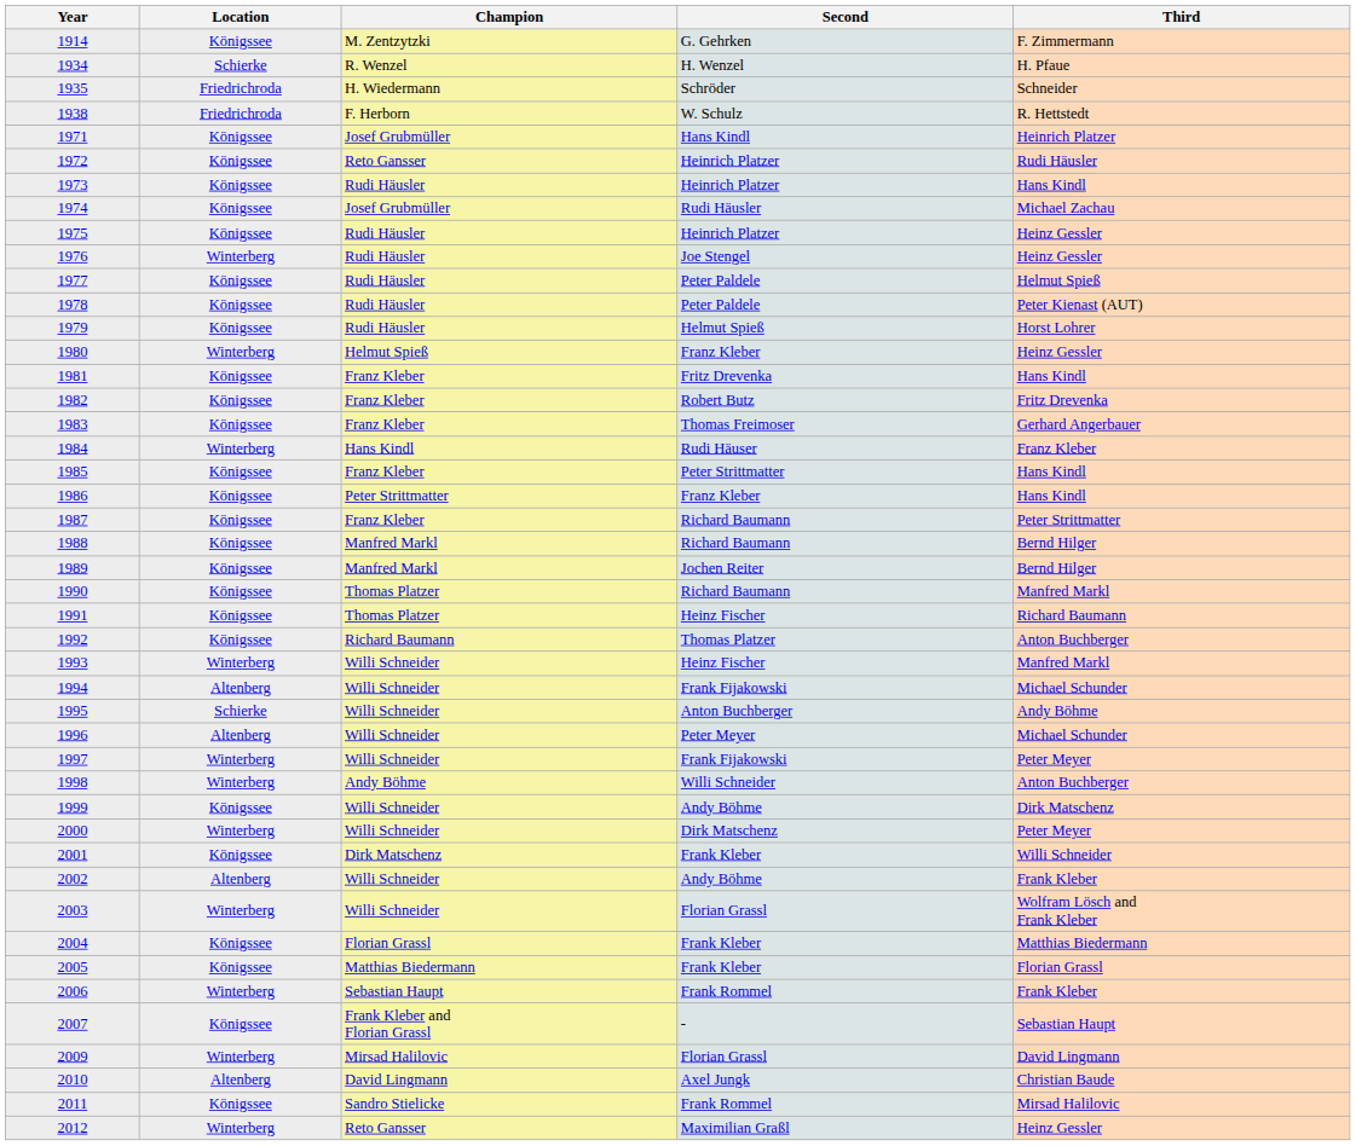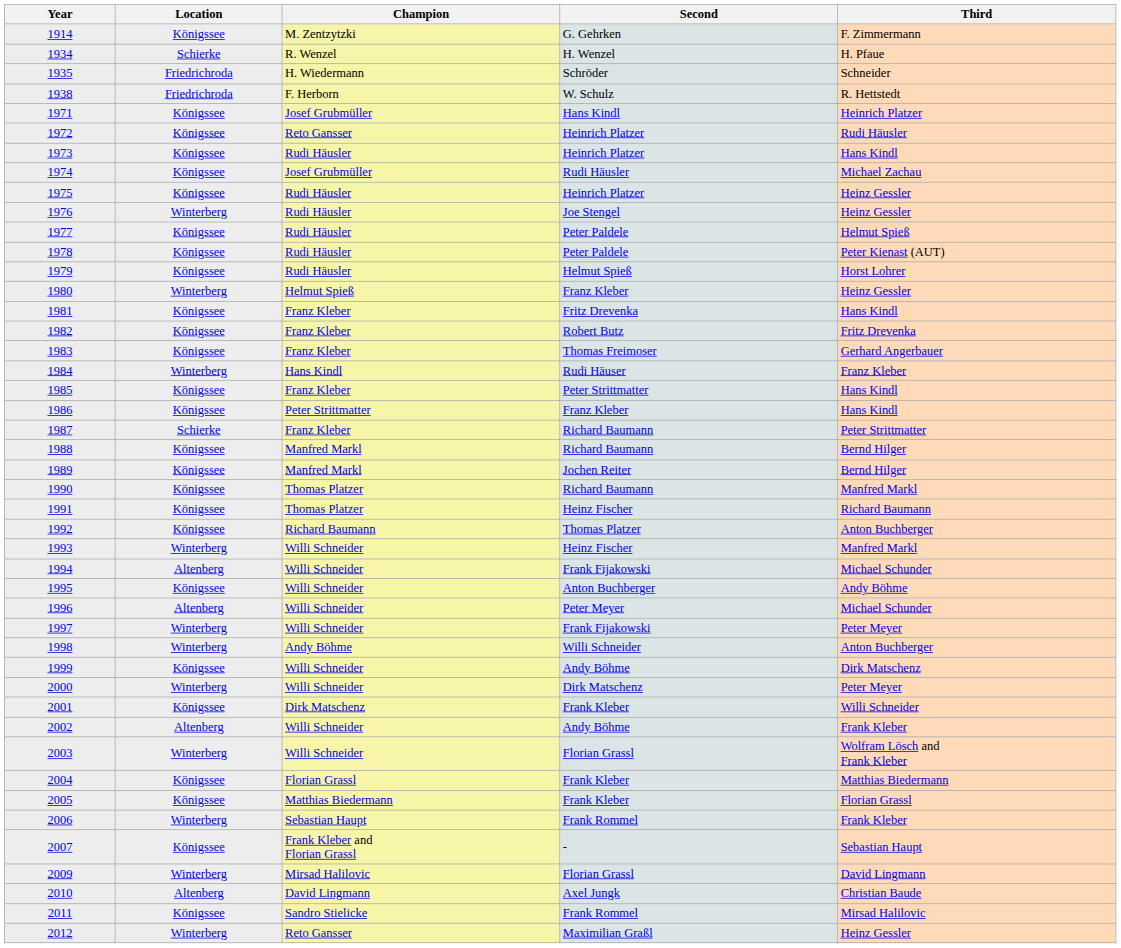 <table class="wikitable" style=" width:90%;">
 <tr style="background-color:#EDEDED;">
 <th class="hintergrundfarbe6" style="width:10%;">Year</th>
 <th class="hintergrundfarbe6"  style="width:15%;">Location</th>
 <th bgcolor=gold style="width:25%;">Champion</th>
 <th bgcolor=silver style="width:25%;">Second</th>
 <th bgcolor="#CC9966" style="width:25%;">Third</th>
 </tr>
 <tr>
 <td align="center" bgcolor="#EDEDED"><a href='#'>1914</a></td>
 <td align="center" bgcolor="#EDEDED"><a href='#'>Königssee</a></td>
 <td bgcolor="#F7F6A8">M. Zentzytzki</td>
 <td bgcolor="#DCE5E5">G. Gehrken</td>
 <td bgcolor="#FFDAB9">F. Zimmermann</td>
 </tr>
 <tr>
 <td align="center" bgcolor="#EDEDED"><a href='#'>1934</a></td>
 <td align="center" bgcolor="#EDEDED"><a href='#'>Schierke</a></td>
 <td bgcolor="#F7F6A8">R. Wenzel</td>
 <td bgcolor="#DCE5E5">H. Wenzel</td>
 <td bgcolor="#FFDAB9">H. Pfaue</td>
 </tr>
 <tr>
 <td align="center" bgcolor="#EDEDED"><a href='#'>1935</a></td>
 <td align="center" bgcolor="#EDEDED"><a href='#'>Friedrichroda</a></td>
 <td bgcolor="#F7F6A8">H. Wiedermann</td>
 <td bgcolor="#DCE5E5">Schröder</td>
 <td bgcolor="#FFDAB9">Schneider</td>
 </tr>
 <tr>
 <td align="center" bgcolor="#EDEDED"><a href='#'>1938</a></td>
 <td align="center" bgcolor="#EDEDED"><a href='#'>Friedrichroda</a></td>
 <td bgcolor="#F7F6A8">F. Herborn</td>
 <td bgcolor="#DCE5E5">W. Schulz</td>
 <td bgcolor="#FFDAB9">R. Hettstedt</td>
 </tr>
 <tr>
 <td align="center" bgcolor="#EDEDED"><a href='#'>1971</a></td>
 <td align="center" bgcolor="#EDEDED"><a href='#'>Königssee</a></td>
 <td bgcolor="#F7F6A8"><a href='#'>Josef Grubmüller</a></td>
 <td bgcolor="#DCE5E5"><a href='#'>Hans Kindl</a></td>
 <td bgcolor="#FFDAB9"><a href='#'>Heinrich Platzer</a></td>
 </tr>
 <tr>
 <td align="center" bgcolor="#EDEDED"><a href='#'>1972</a></td>
 <td align="center" bgcolor="#EDEDED"><a href='#'>Königssee</a></td>
 <td bgcolor="#F7F6A8"><a href='#'>Reto Gansser</a></td>
 <td bgcolor="#DCE5E5"><a href='#'>Heinrich Platzer</a></td>
 <td bgcolor="#FFDAB9"><a href='#'>Rudi Häusler</a></td>
 </tr>
 <tr>
 <td align="center" bgcolor="#EDEDED"><a href='#'>1973</a></td>
 <td align="center" bgcolor="#EDEDED"><a href='#'>Königssee</a></td>
 <td bgcolor="#F7F6A8"><a href='#'>Rudi Häusler</a></td>
 <td bgcolor="#DCE5E5"><a href='#'>Heinrich Platzer</a></td>
 <td bgcolor="#FFDAB9"><a href='#'>Hans Kindl</a></td>
 </tr>
 <tr>
 <td align="center" bgcolor="#EDEDED"><a href='#'>1974</a></td>
 <td align="center" bgcolor="#EDEDED"><a href='#'>Königssee</a></td>
 <td bgcolor="#F7F6A8"><a href='#'>Josef Grubmüller</a></td>
 <td bgcolor="#DCE5E5"><a href='#'>Rudi Häusler</a></td>
 <td bgcolor="#FFDAB9"><a href='#'>Michael Zachau</a></td>
 </tr>
 <tr>
 <td align="center" bgcolor="#EDEDED"><a href='#'>1975</a></td>
 <td align="center" bgcolor="#EDEDED"><a href='#'>Königssee</a></td>
 <td bgcolor="#F7F6A8"><a href='#'>Rudi Häusler</a></td>
 <td bgcolor="#DCE5E5"><a href='#'>Heinrich Platzer</a></td>
 <td bgcolor="#FFDAB9"><a href='#'>Heinz Gessler</a></td>
 </tr>
 <tr>
 <td align="center" bgcolor="#EDEDED"><a href='#'>1976</a></td>
 <td align="center" bgcolor="#EDEDED"><a href='#'>Winterberg</a></td>
 <td bgcolor="#F7F6A8"><a href='#'>Rudi Häusler</a></td>
 <td bgcolor="#DCE5E5"><a href='#'>Joe Stengel</a></td>
 <td bgcolor="#FFDAB9"><a href='#'>Heinz Gessler</a></td>
 </tr>
 <tr>
 <td align="center" bgcolor="#EDEDED"><a href='#'>1977</a></td>
 <td align="center" bgcolor="#EDEDED"><a href='#'>Königssee</a></td>
 <td bgcolor="#F7F6A8"><a href='#'>Rudi Häusler</a></td>
 <td bgcolor="#DCE5E5"><a href='#'>Peter Paldele</a></td>
 <td bgcolor="#FFDAB9"><a href='#'>Helmut Spieß</a></td>
 </tr>
 <tr>
 <td align="center" bgcolor="#EDEDED"><a href='#'>1978</a></td>
 <td align="center" bgcolor="#EDEDED"><a href='#'>Königssee</a></td>
 <td bgcolor="#F7F6A8"><a href='#'>Rudi Häusler</a></td>
 <td bgcolor="#DCE5E5"><a href='#'>Peter Paldele</a></td>
 <td bgcolor="#FFDAB9"><a href='#'>Peter Kienast</a> (AUT)</td>
 </tr>
 <tr>
 <td align="center" bgcolor="#EDEDED"><a href='#'>1979</a></td>
 <td align="center" bgcolor="#EDEDED"><a href='#'>Königssee</a></td>
 <td bgcolor="#F7F6A8"><a href='#'>Rudi Häusler</a></td>
 <td bgcolor="#DCE5E5"><a href='#'>Helmut Spieß</a></td>
 <td bgcolor="#FFDAB9"><a href='#'>Horst Lohrer</a></td>
 </tr>
 <tr>
 <td align="center" bgcolor="#EDEDED"><a href='#'>1980</a></td>
 <td align="center" bgcolor="#EDEDED"><a href='#'>Winterberg</a></td>
 <td bgcolor="#F7F6A8"><a href='#'>Helmut Spieß</a></td>
 <td bgcolor="#DCE5E5"><a href='#'>Franz Kleber</a></td>
 <td bgcolor="#FFDAB9"><a href='#'>Heinz Gessler</a></td>
 </tr>
 <tr>
 <td align="center" bgcolor="#EDEDED"><a href='#'>1981</a></td>
 <td align="center" bgcolor="#EDEDED"><a href='#'>Königssee</a></td>
 <td bgcolor="#F7F6A8"><a href='#'>Franz Kleber</a></td>
 <td bgcolor="#DCE5E5"><a href='#'>Fritz Drevenka</a></td>
 <td bgcolor="#FFDAB9"><a href='#'>Hans Kindl</a></td>
 </tr>
 <tr>
 <td align="center" bgcolor="#EDEDED"><a href='#'>1982</a></td>
 <td align="center" bgcolor="#EDEDED"><a href='#'>Königssee</a></td>
 <td bgcolor="#F7F6A8"><a href='#'>Franz Kleber</a></td>
 <td bgcolor="#DCE5E5"><a href='#'>Robert Butz</a></td>
 <td bgcolor="#FFDAB9"><a href='#'>Fritz Drevenka</a></td>
 </tr>
 <tr>
 <td align="center" bgcolor="#EDEDED"><a href='#'>1983</a></td>
 <td align="center" bgcolor="#EDEDED"><a href='#'>Königssee</a></td>
 <td bgcolor="#F7F6A8"><a href='#'>Franz Kleber</a></td>
 <td bgcolor="#DCE5E5"><a href='#'>Thomas Freimoser</a></td>
 <td bgcolor="#FFDAB9"><a href='#'>Gerhard Angerbauer</a></td>
 </tr>
 <tr>
 <td align="center" bgcolor="#EDEDED"><a href='#'>1984</a></td>
 <td align="center" bgcolor="#EDEDED"><a href='#'>Winterberg</a></td>
 <td bgcolor="#F7F6A8"><a href='#'>Hans Kindl</a></td>
 <td bgcolor="#DCE5E5"><a href='#'>Rudi Häuser</a></td>
 <td bgcolor="#FFDAB9"><a href='#'>Franz Kleber</a></td>
 </tr>
 <tr>
 <td align="center" bgcolor="#EDEDED"><a href='#'>1985</a></td>
 <td align="center" bgcolor="#EDEDED"><a href='#'>Königssee</a></td>
 <td bgcolor="#F7F6A8"><a href='#'>Franz Kleber</a></td>
 <td bgcolor="#DCE5E5"><a href='#'>Peter Strittmatter</a></td>
 <td bgcolor="#FFDAB9"><a href='#'>Hans Kindl</a></td>
 </tr>
 <tr>
 <td align="center" bgcolor="#EDEDED"><a href='#'>1986</a></td>
 <td align="center" bgcolor="#EDEDED"><a href='#'>Königssee</a></td>
 <td bgcolor="#F7F6A8"><a href='#'>Peter Strittmatter</a></td>
 <td bgcolor="#DCE5E5"><a href='#'>Franz Kleber</a></td>
 <td bgcolor="#FFDAB9"><a href='#'>Hans Kindl</a></td>
 </tr>
 <tr>
 <td align="center" bgcolor="#EDEDED"><a href='#'>1987</a></td>
-<td align="center" bgcolor="#EDEDED"><a href='#'>Königssee</a></td>
+<td align="center" bgcolor="#EDEDED"><a href='#'>Schierke</a></td>
 <td bgcolor="#F7F6A8"><a href='#'>Franz Kleber</a></td>
 <td bgcolor="#DCE5E5"><a href='#'>Richard Baumann</a></td>
 <td bgcolor="#FFDAB9"><a href='#'>Peter Strittmatter</a></td>
 </tr>
 <tr>
 <td align="center" bgcolor="#EDEDED"><a href='#'>1988</a></td>
 <td align="center" bgcolor="#EDEDED"><a href='#'>Königssee</a></td>
 <td bgcolor="#F7F6A8"><a href='#'>Manfred Markl</a></td>
 <td bgcolor="#DCE5E5"><a href='#'>Richard Baumann</a></td>
 <td bgcolor="#FFDAB9"><a href='#'>Bernd Hilger</a></td>
 </tr>
 <tr>
 <td align="center" bgcolor="#EDEDED"><a href='#'>1989</a></td>
 <td align="center" bgcolor="#EDEDED"><a href='#'>Königssee</a></td>
 <td bgcolor="#F7F6A8"><a href='#'>Manfred Markl</a></td>
 <td bgcolor="#DCE5E5"><a href='#'>Jochen Reiter</a></td>
 <td bgcolor="#FFDAB9"><a href='#'>Bernd Hilger</a></td>
 </tr>
 <tr>
 <td align="center" bgcolor="#EDEDED"><a href='#'>1990</a></td>
 <td align="center" bgcolor="#EDEDED"><a href='#'>Königssee</a></td>
 <td bgcolor="#F7F6A8"><a href='#'>Thomas Platzer</a></td>
 <td bgcolor="#DCE5E5"><a href='#'>Richard Baumann</a></td>
 <td bgcolor="#FFDAB9"><a href='#'>Manfred Markl</a></td>
 </tr>
 <tr>
 <td align="center" bgcolor="#EDEDED"><a href='#'>1991</a></td>
 <td align="center" bgcolor="#EDEDED"><a href='#'>Königssee</a></td>
 <td bgcolor="#F7F6A8"><a href='#'>Thomas Platzer</a></td>
 <td bgcolor="#DCE5E5"><a href='#'>Heinz Fischer</a></td>
 <td bgcolor="#FFDAB9"><a href='#'>Richard Baumann</a></td>
 </tr>
 <tr>
 <td align="center" bgcolor="#EDEDED"><a href='#'>1992</a></td>
 <td align="center" bgcolor="#EDEDED"><a href='#'>Königssee</a></td>
 <td bgcolor="#F7F6A8"><a href='#'>Richard Baumann</a></td>
 <td bgcolor="#DCE5E5"><a href='#'>Thomas Platzer</a></td>
 <td bgcolor="#FFDAB9"><a href='#'>Anton Buchberger</a></td>
 </tr>
 <tr>
 <td align="center" bgcolor="#EDEDED"><a href='#'>1993</a></td>
 <td align="center" bgcolor="#EDEDED"><a href='#'>Winterberg</a></td>
 <td bgcolor="#F7F6A8"><a href='#'>Willi Schneider</a></td>
 <td bgcolor="#DCE5E5"><a href='#'>Heinz Fischer</a></td>
 <td bgcolor="#FFDAB9"><a href='#'>Manfred Markl</a></td>
 </tr>
 <tr>
 <td align="center" bgcolor="#EDEDED"><a href='#'>1994</a></td>
 <td align="center" bgcolor="#EDEDED"><a href='#'>Altenberg</a></td>
 <td bgcolor="#F7F6A8"><a href='#'>Willi Schneider</a></td>
 <td bgcolor="#DCE5E5"><a href='#'>Frank Fijakowski</a></td>
 <td bgcolor="#FFDAB9"><a href='#'>Michael Schunder</a></td>
 </tr>
 <tr>
 <td align="center" bgcolor="#EDEDED"><a href='#'>1995</a></td>
-<td align="center" bgcolor="#EDEDED"><a href='#'>Schierke</a></td>
+<td align="center" bgcolor="#EDEDED"><a href='#'>Königssee</a></td>
 <td bgcolor="#F7F6A8"><a href='#'>Willi Schneider</a></td>
 <td bgcolor="#DCE5E5"><a href='#'>Anton Buchberger</a></td>
 <td bgcolor="#FFDAB9"><a href='#'>Andy Böhme</a></td>
 </tr>
 <tr>
 <td align="center" bgcolor="#EDEDED"><a href='#'>1996</a></td>
 <td align="center" bgcolor="#EDEDED"><a href='#'>Altenberg</a></td>
 <td bgcolor="#F7F6A8"><a href='#'>Willi Schneider</a></td>
 <td bgcolor="#DCE5E5"><a href='#'>Peter Meyer</a></td>
 <td bgcolor="#FFDAB9"><a href='#'>Michael Schunder</a></td>
 </tr>
 <tr>
 <td align="center" bgcolor="#EDEDED"><a href='#'>1997</a></td>
 <td align="center" bgcolor="#EDEDED"><a href='#'>Winterberg</a></td>
 <td bgcolor="#F7F6A8"><a href='#'>Willi Schneider</a></td>
 <td bgcolor="#DCE5E5"><a href='#'>Frank Fijakowski</a></td>
 <td bgcolor="#FFDAB9"><a href='#'>Peter Meyer</a></td>
 </tr>
 <tr>
 <td align="center" bgcolor="#EDEDED"><a href='#'>1998</a></td>
 <td align="center" bgcolor="#EDEDED"><a href='#'>Winterberg</a></td>
 <td bgcolor="#F7F6A8"><a href='#'>Andy Böhme</a></td>
 <td bgcolor="#DCE5E5"><a href='#'>Willi Schneider</a></td>
 <td bgcolor="#FFDAB9"><a href='#'>Anton Buchberger</a></td>
 </tr>
 <tr>
 <td align="center" bgcolor="#EDEDED"><a href='#'>1999</a></td>
 <td align="center" bgcolor="#EDEDED"><a href='#'>Königssee</a></td>
 <td bgcolor="#F7F6A8"><a href='#'>Willi Schneider</a></td>
 <td bgcolor="#DCE5E5"><a href='#'>Andy Böhme</a></td>
 <td bgcolor="#FFDAB9"><a href='#'>Dirk Matschenz</a></td>
 </tr>
 <tr>
 <td align="center" bgcolor="#EDEDED"><a href='#'>2000</a></td>
 <td align="center" bgcolor="#EDEDED"><a href='#'>Winterberg</a></td>
 <td bgcolor="#F7F6A8"><a href='#'>Willi Schneider</a></td>
 <td bgcolor="#DCE5E5"><a href='#'>Dirk Matschenz</a></td>
 <td bgcolor="#FFDAB9"><a href='#'>Peter Meyer</a></td>
 </tr>
 <tr>
 <td align="center" bgcolor="#EDEDED"><a href='#'>2001</a></td>
 <td align="center" bgcolor="#EDEDED"><a href='#'>Königssee</a></td>
 <td bgcolor="#F7F6A8"><a href='#'>Dirk Matschenz</a></td>
 <td bgcolor="#DCE5E5"><a href='#'>Frank Kleber</a></td>
 <td bgcolor="#FFDAB9"><a href='#'>Willi Schneider</a></td>
 </tr>
 <tr>
 <td align="center" bgcolor="#EDEDED"><a href='#'>2002</a></td>
 <td align="center" bgcolor="#EDEDED"><a href='#'>Altenberg</a></td>
 <td bgcolor="#F7F6A8"><a href='#'>Willi Schneider</a></td>
 <td bgcolor="#DCE5E5"><a href='#'>Andy Böhme</a></td>
 <td bgcolor="#FFDAB9"><a href='#'>Frank Kleber</a></td>
 </tr>
 <tr>
 <td align="center" bgcolor="#EDEDED"><a href='#'>2003</a></td>
 <td align="center" bgcolor="#EDEDED"><a href='#'>Winterberg</a></td>
 <td bgcolor="#F7F6A8"><a href='#'>Willi Schneider</a></td>
 <td bgcolor="#DCE5E5"><a href='#'>Florian Grassl</a></td>
 <td bgcolor="#FFDAB9"><a href='#'>Wolfram Lösch</a> and <br> <a href='#'>Frank Kleber</a></td>
 </tr>
 <tr>
 <td align="center" bgcolor="#EDEDED"><a href='#'>2004</a></td>
 <td align="center" bgcolor="#EDEDED"><a href='#'>Königssee</a></td>
 <td bgcolor="#F7F6A8"><a href='#'>Florian Grassl</a></td>
 <td bgcolor="#DCE5E5"><a href='#'>Frank Kleber</a></td>
 <td bgcolor="#FFDAB9"><a href='#'>Matthias Biedermann</a></td>
 </tr>
 <tr>
 <td align="center" bgcolor="#EDEDED"><a href='#'>2005</a></td>
 <td align="center" bgcolor="#EDEDED"><a href='#'>Königssee</a></td>
 <td bgcolor="#F7F6A8"><a href='#'>Matthias Biedermann</a></td>
 <td bgcolor="#DCE5E5"><a href='#'>Frank Kleber</a></td>
 <td bgcolor="#FFDAB9"><a href='#'>Florian Grassl</a></td>
 </tr>
 <tr>
 <td align="center" bgcolor="#EDEDED"><a href='#'>2006</a></td>
 <td align="center" bgcolor="#EDEDED"><a href='#'>Winterberg</a></td>
 <td bgcolor="#F7F6A8"><a href='#'>Sebastian Haupt</a></td>
 <td bgcolor="#DCE5E5"><a href='#'>Frank Rommel</a></td>
 <td bgcolor="#FFDAB9"><a href='#'>Frank Kleber</a></td>
 </tr>
 <tr>
 <td align="center" bgcolor="#EDEDED"><a href='#'>2007</a></td>
 <td align="center" bgcolor="#EDEDED"><a href='#'>Königssee</a></td>
 <td bgcolor="#F7F6A8"><a href='#'>Frank Kleber</a> and<br><a href='#'>Florian Grassl</a></td>
 <td bgcolor="#DCE5E5">-</td>
 <td bgcolor="#FFDAB9"><a href='#'>Sebastian Haupt</a></td>
 </tr>
 <tr>
 <td align="center" bgcolor="#EDEDED"><a href='#'>2009</a></td>
 <td align="center" bgcolor="#EDEDED"><a href='#'>Winterberg</a></td>
 <td bgcolor="#F7F6A8"><a href='#'>Mirsad Halilovic</a></td>
 <td bgcolor="#DCE5E5"><a href='#'>Florian Grassl</a></td>
 <td bgcolor="#FFDAB9"><a href='#'>David Lingmann</a></td>
 </tr>
 <tr>
 <td align="center" bgcolor="#EDEDED"><a href='#'>2010</a></td>
 <td align="center" bgcolor="#EDEDED"><a href='#'>Altenberg</a></td>
 <td bgcolor="#F7F6A8"><a href='#'>David Lingmann</a></td>
 <td bgcolor="#DCE5E5"><a href='#'>Axel Jungk</a></td>
 <td bgcolor="#FFDAB9"><a href='#'>Christian Baude</a></td>
 </tr>
 <tr>
 <td align="center" bgcolor="#EDEDED"><a href='#'>2011</a></td>
 <td align="center" bgcolor="#EDEDED"><a href='#'>Königssee</a></td>
 <td bgcolor="#F7F6A8"><a href='#'>Sandro Stielicke</a></td>
 <td bgcolor="#DCE5E5"><a href='#'>Frank Rommel</a></td>
 <td bgcolor="#FFDAB9"><a href='#'>Mirsad Halilovic</a></td>
 </tr>
 <tr>
 <td align="center" bgcolor="#EDEDED"><a href='#'>2012</a></td>
 <td align="center" bgcolor="#EDEDED"><a href='#'>Winterberg</a></td>
 <td bgcolor="#F7F6A8"><a href='#'>Reto Gansser</a></td>
 <td bgcolor="#DCE5E5"><a href='#'>Maximilian Graßl</a></td>
 <td bgcolor="#FFDAB9"><a href='#'>Heinz Gessler</a></td>
 </tr>
 </table>
